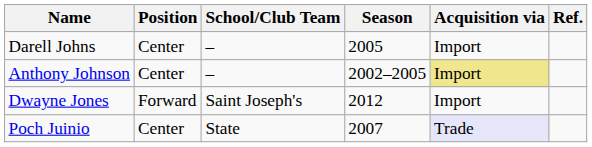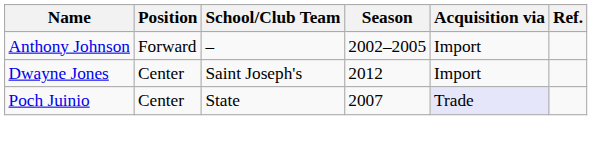 <table class="wikitable sortable">
 <tr>
 <th class="unsortable">Name</th>
 <th>Position</th>
 <th>School/Club Team</th>
 <th>Season</th>
 <th>Acquisition via</th>
 <th class=unsortable>Ref.</th>
 </tr>
 <tr>
-<td>Darell Johns</td>
-<td>Center</td>
+<td><a href='#'>Anthony Johnson</a></td>
+<td>Forward</td>
 <td>–</td>
-<td>2005</td>
+<td>2002–2005</td>
 <td>Import</td>
 <td></td>
 </tr>
 <tr>
-<td><a href='#'>Anthony Johnson</a></td>
+<td><a href='#'>Dwayne Jones</a></td>
 <td>Center</td>
-<td>–</td>
-<td>2002–2005</td>
-<td style="background: khaki;">Import</td>
-<td></td>
-</tr>
-<tr>
-<td><a href='#'>Dwayne Jones</a></td>
-<td>Forward</td>
 <td>Saint Joseph's</td>
 <td>2012</td>
 <td>Import</td>
 <td></td>
 </tr>
 <tr>
 <td><a href='#'>Poch Juinio</a></td>
 <td>Center</td>
 <td>State</td>
 <td>2007</td>
 <td style="background: lavender;">Trade</td>
 <td></td>
 </tr>
 </table>
